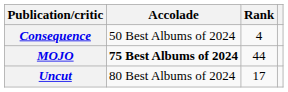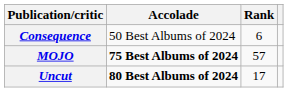 <table class="wikitable sortable plainrowheaders">
 <tr>
 <th scope="col">Publication/critic</th>
 <th scope="col">Accolade</th>
 <th scope="col">Rank</th>
 <th scope="col" class="unsortable"></th>
 </tr>
 <tr>
 <th scope="row"><em><a href='#'>Consequence</a></em></th>
 <td>50 Best Albums of 2024</td>
-<td style="text-align: center;">4</td>
+<td style="text-align: center;">6</td>
 <td style="text-align: center;"></td>
 </tr>
 <tr>
 <th scope="row"><em><a href='#'>MOJO</a></em></th>
 <td><strong>75 Best Albums of 2024</strong></td>
-<td style="text-align: center;">44</td>
+<td style="text-align: center;">57</td>
 <td style="text-align: center;"></td>
 </tr>
 <tr>
 <th scope="row"><em><a href='#'>Uncut</a></em></th>
-<td>80 Best Albums of 2024</td>
+<td><strong>80 Best Albums of 2024</strong></td>
 <td style="text-align: center;">17</td>
 <td style="text-align: center;"></td>
 </tr>
 </table>
